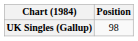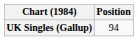 <table class="wikitable plainrowheaders">
 <tr>
 <th>Chart (1984)</th>
 <th>Position</th>
 </tr>
 <tr>
 <th scope="row">UK Singles (Gallup)</th>
-<td align="center">98</td>
+<td align="center">94</td>
 </tr>
 </table>
